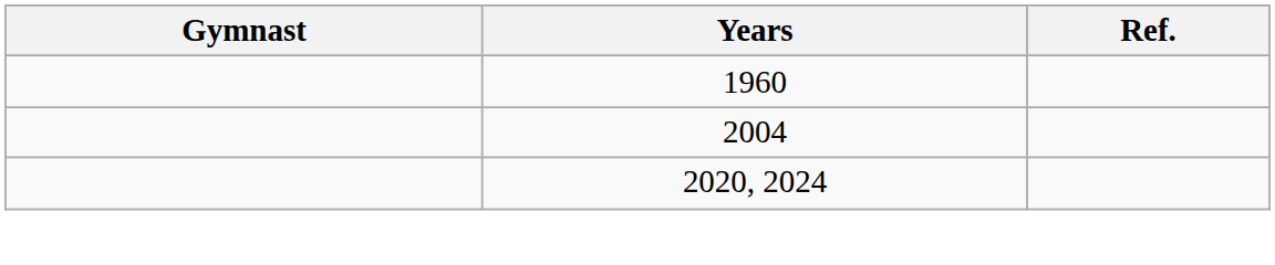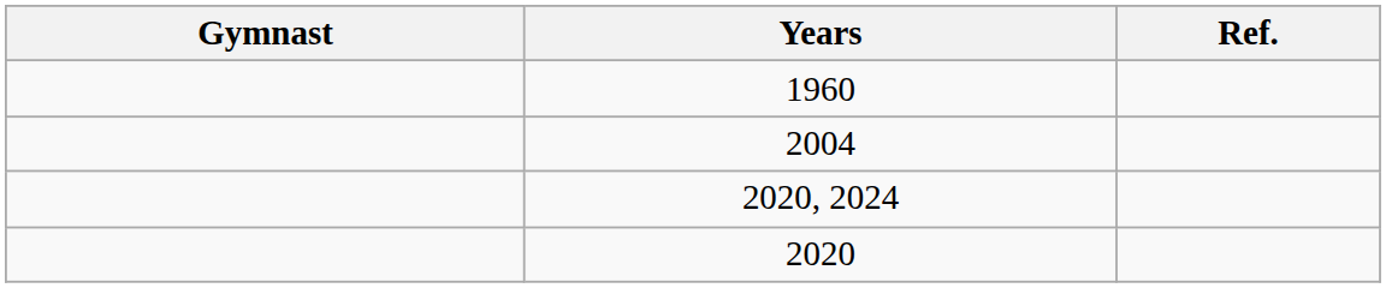 <table class="wikitable sortable" width=50% style="text-align:center;">
 <tr>
 <th>Gymnast</th>
 <th>Years</th>
 <th class="unsortable">Ref.</th>
 </tr>
 <tr>
 <td></td>
 <td>1960</td>
 <td></td>
 </tr>
 <tr>
 <td></td>
 <td>2004</td>
 <td></td>
 </tr>
 <tr>
 <td></td>
 <td>2020, 2024</td>
 <td></td>
 </tr>
+<tr>
+<td></td>
+<td>2020</td>
+<td></td>
+</tr>
 </table>
